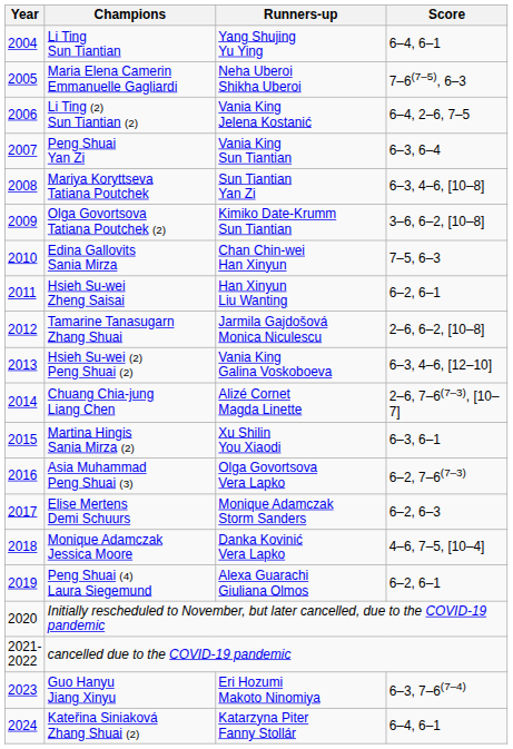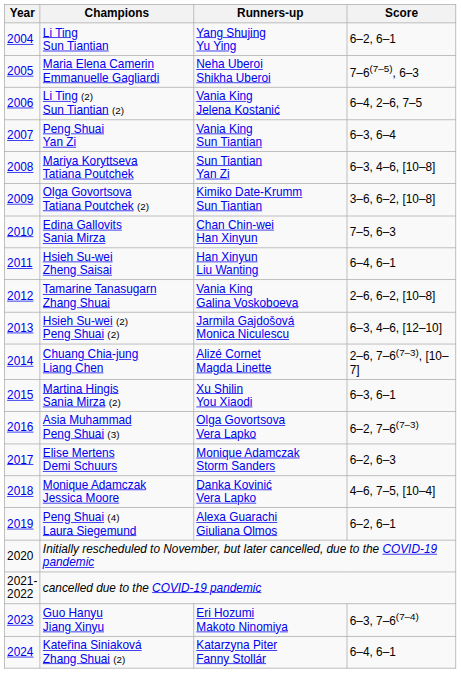 <table class="wikitable">
 <tr>
 <th style="width:40px">Year</th>
 <th style="width:200px">Champions</th>
 <th style="width:200px">Runners-up</th>
 <th style="width:140px" class="unsortable">Score</th>
 </tr>
 <tr>
 <td><a href='#'>2004</a></td>
 <td> <a href='#'>Li Ting</a> <br>  <a href='#'>Sun Tiantian</a>  </td>
 <td> <a href='#'>Yang Shujing</a> <br>  <a href='#'>Yu Ying</a></td>
-<td>6–4, 6–1</td>
+<td>6–2, 6–1</td>
 </tr>
 <tr>
 <td><a href='#'>2005</a></td>
 <td> <a href='#'>Maria Elena Camerin</a> <br>  <a href='#'>Emmanuelle Gagliardi</a></td>
 <td> <a href='#'>Neha Uberoi</a> <br>  <a href='#'>Shikha Uberoi</a></td>
 <td>7–6<sup>(7–5)</sup>, 6–3</td>
 </tr>
 <tr>
 <td><a href='#'>2006</a></td>
 <td> <a href='#'>Li Ting</a> <small> (2) </small> <br>  <a href='#'>Sun Tiantian</a> <small> (2) </small></td>
 <td> <a href='#'>Vania King</a> <br>  <a href='#'>Jelena Kostanić</a></td>
 <td>6–4, 2–6, 7–5</td>
 </tr>
 <tr>
 <td><a href='#'>2007</a></td>
 <td> <a href='#'>Peng Shuai</a> <br>  <a href='#'>Yan Zi</a></td>
 <td> <a href='#'>Vania King</a> <br>  <a href='#'>Sun Tiantian</a></td>
 <td>6–3, 6–4</td>
 </tr>
 <tr>
 <td><a href='#'>2008</a></td>
 <td> <a href='#'>Mariya Koryttseva</a> <br>  <a href='#'>Tatiana Poutchek</a></td>
 <td> <a href='#'>Sun Tiantian</a> <br>  <a href='#'>Yan Zi</a></td>
 <td>6–3, 4–6, [10–8]</td>
 </tr>
 <tr>
 <td><a href='#'>2009</a></td>
 <td> <a href='#'>Olga Govortsova</a> <br>  <a href='#'>Tatiana Poutchek</a> <small> (2) </small></td>
 <td> <a href='#'>Kimiko Date-Krumm</a> <br>  <a href='#'>Sun Tiantian</a></td>
 <td>3–6, 6–2, [10–8]</td>
 </tr>
 <tr>
 <td><a href='#'>2010</a></td>
 <td> <a href='#'>Edina Gallovits</a> <br>  <a href='#'>Sania Mirza</a></td>
 <td> <a href='#'>Chan Chin-wei</a> <br>  <a href='#'>Han Xinyun</a></td>
 <td>7–5, 6–3</td>
 </tr>
 <tr>
 <td><a href='#'>2011</a></td>
 <td> <a href='#'>Hsieh Su-wei</a> <br>  <a href='#'>Zheng Saisai</a></td>
 <td> <a href='#'>Han Xinyun</a> <br>  <a href='#'>Liu Wanting</a></td>
-<td>6–2, 6–1</td>
+<td>6–4, 6–1</td>
 </tr>
 <tr>
 <td><a href='#'>2012</a></td>
 <td> <a href='#'>Tamarine Tanasugarn</a> <br>  <a href='#'>Zhang Shuai</a></td>
-<td> <a href='#'>Jarmila Gajdošová</a> <br>  <a href='#'>Monica Niculescu</a></td>
+<td> <a href='#'>Vania King</a> <br>  <a href='#'>Galina Voskoboeva</a></td>
 <td>2–6, 6–2, [10–8]</td>
 </tr>
 <tr>
 <td><a href='#'>2013</a></td>
 <td> <a href='#'>Hsieh Su-wei</a> <small> (2) </small> <br>  <a href='#'>Peng Shuai</a> <small> (2) </small></td>
-<td> <a href='#'>Vania King</a> <br>  <a href='#'>Galina Voskoboeva</a></td>
+<td> <a href='#'>Jarmila Gajdošová</a> <br>  <a href='#'>Monica Niculescu</a></td>
 <td>6–3, 4–6, [12–10]</td>
 </tr>
 <tr>
 <td><a href='#'>2014</a></td>
 <td> <a href='#'>Chuang Chia-jung</a> <br>  <a href='#'>Liang Chen</a></td>
 <td> <a href='#'>Alizé Cornet</a> <br>  <a href='#'>Magda Linette</a></td>
 <td>2–6, 7–6<sup>(7–3)</sup>, [10–7]</td>
 </tr>
 <tr>
 <td><a href='#'>2015</a></td>
 <td> <a href='#'>Martina Hingis</a> <br>  <a href='#'>Sania Mirza</a> <small> (2) </small></td>
 <td> <a href='#'>Xu Shilin</a> <br>  <a href='#'>You Xiaodi</a></td>
 <td>6–3, 6–1</td>
 </tr>
 <tr>
 <td><a href='#'>2016</a></td>
 <td> <a href='#'>Asia Muhammad</a> <br>  <a href='#'>Peng Shuai</a> <small> (3) </small></td>
 <td> <a href='#'>Olga Govortsova</a> <br>  <a href='#'>Vera Lapko</a></td>
 <td>6–2, 7–6<sup>(7–3)</sup></td>
 </tr>
 <tr>
 <td><a href='#'>2017</a></td>
 <td> <a href='#'>Elise Mertens</a> <br>  <a href='#'>Demi Schuurs</a></td>
 <td> <a href='#'>Monique Adamczak</a> <br>  <a href='#'>Storm Sanders</a></td>
 <td>6–2, 6–3</td>
 </tr>
 <tr>
 <td><a href='#'>2018</a></td>
 <td> <a href='#'>Monique Adamczak</a> <br>  <a href='#'>Jessica Moore</a></td>
 <td> <a href='#'>Danka Kovinić</a> <br>  <a href='#'>Vera Lapko</a></td>
 <td>4–6, 7–5, [10–4]</td>
 </tr>
 <tr>
 <td><a href='#'>2019</a></td>
 <td> <a href='#'>Peng Shuai</a> <small> (4) </small> <br>  <a href='#'>Laura Siegemund</a></td>
 <td> <a href='#'>Alexa Guarachi</a> <br>  <a href='#'>Giuliana Olmos</a></td>
 <td>6–2, 6–1</td>
 </tr>
 <tr>
 <td>2020</td>
 <td colspan="3"><em>Initially rescheduled to November, but later cancelled, due to the <a href='#'>COVID-19 pandemic</a></em></td>
 </tr>
 <tr>
 <td>2021-2022</td>
 <td colspan="3"><em>cancelled due to the <a href='#'>COVID-19 pandemic</a></em></td>
 </tr>
 <tr>
 <td><a href='#'>2023</a></td>
 <td> <a href='#'>Guo Hanyu</a> <br>  <a href='#'>Jiang Xinyu</a></td>
 <td> <a href='#'>Eri Hozumi</a> <br>  <a href='#'>Makoto Ninomiya</a></td>
 <td>6–3, 7–6<sup>(7–4)</sup></td>
 </tr>
 <tr>
 <td><a href='#'>2024</a></td>
 <td> <a href='#'>Kateřina Siniaková</a> <br> <a href='#'>Zhang Shuai</a> <small> (2) </small></td>
 <td> <a href='#'>Katarzyna Piter</a> <br> <a href='#'>Fanny Stollár</a></td>
 <td>6–4, 6–1</td>
 </tr>
 </table>
